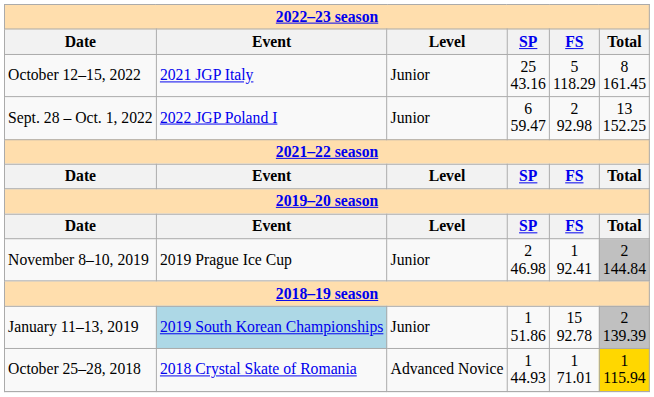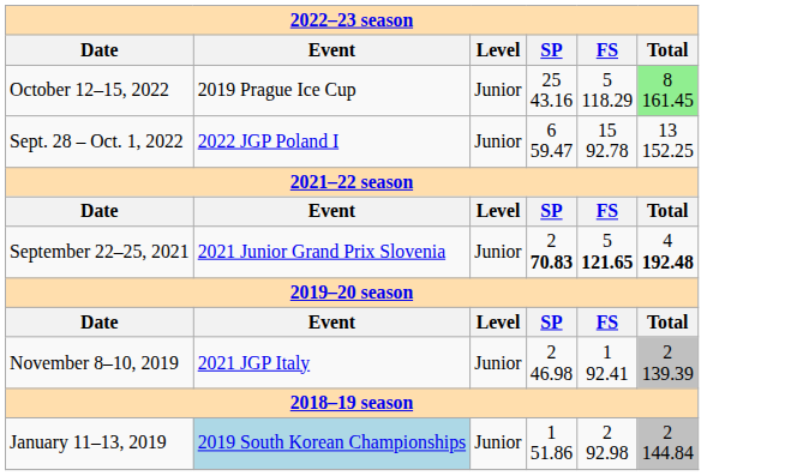 <table class="wikitable">
 <tr>
 <th style="background-color: #ffdead;" colspan=6 align=center><a href='#'>2022–23 season</a></th>
 </tr>
 <tr>
 <th>Date</th>
 <th>Event</th>
 <th>Level</th>
 <th><a href='#'>SP</a></th>
 <th><a href='#'>FS</a></th>
 <th>Total</th>
 </tr>
 <tr>
 <td>October 12–15, 2022</td>
-<td><a href='#'>2021 JGP Italy</a></td>
+<td>2019 Prague Ice Cup</td>
 <td>Junior</td>
 <td align=center>25 <br> 43.16</td>
 <td align=center>5 <br> 118.29</td>
-<td align=center>8 <br> 161.45</td>
+<td align=center style="background: lightgreen;">8 <br> 161.45</td>
 </tr>
 <tr>
 <td>Sept. 28 – Oct. 1, 2022</td>
 <td><a href='#'>2022 JGP Poland I</a></td>
 <td>Junior</td>
 <td align=center>6 <br> 59.47</td>
-<td align=center>2 <br> 92.98</td>
+<td align=center>15 <br> 92.78</td>
 <td align=center>13 <br> 152.25</td>
 </tr>
 <tr>
 <th style="background-color: #ffdead;" colspan=6 align=center><a href='#'>2021–22 season</a></th>
 </tr>
 <tr>
 <th>Date</th>
 <th>Event</th>
 <th>Level</th>
 <th><a href='#'>SP</a></th>
 <th><a href='#'>FS</a></th>
 <th>Total</th>
 </tr>
 <tr>
+<td>September 22–25, 2021</td>
+<td><a href='#'>2021 Junior Grand Prix Slovenia</a></td>
+<td>Junior</td>
+<td align=center>2 <br> <strong>70.83</strong></td>
+<td align=center>5 <br> <strong>121.65</strong></td>
+<td align=center>4 <br> <strong>192.48</strong></td>
+</tr>
+<tr>
 <th style="background-color: #ffdead;" colspan=6 align=center><a href='#'>2019–20 season</a></th>
 </tr>
 <tr>
 <th>Date</th>
 <th>Event</th>
 <th>Level</th>
 <th><a href='#'>SP</a></th>
 <th><a href='#'>FS</a></th>
 <th>Total</th>
 </tr>
 <tr>
 <td>November 8–10, 2019</td>
-<td>2019 Prague Ice Cup</td>
+<td><a href='#'>2021 JGP Italy</a></td>
 <td>Junior</td>
 <td align=center>2 <br> 46.98</td>
 <td align=center>1 <br> 92.41</td>
-<td align=center bgcolor=silver>2 <br> 144.84</td>
+<td align=center bgcolor=silver>2 <br> 139.39</td>
 </tr>
 <tr>
 <th style="background-color: #ffdead;" colspan=6 align=center><a href='#'>2018–19 season</a></th>
 </tr>
 <tr>
 <td>January 11–13, 2019</td>
 <td style="background: lightblue;"><a href='#'>2019 South Korean Championships</a></td>
 <td>Junior</td>
 <td align=center>1 <br> 51.86</td>
-<td align=center>15 <br> 92.78</td>
-<td align=center bgcolor=silver>2 <br> 139.39</td>
-</tr>
-<tr>
-<td>October 25–28, 2018</td>
-<td><a href='#'>2018 Crystal Skate of Romania</a></td>
-<td>Advanced Novice</td>
-<td align=center>1 <br> 44.93</td>
-<td align=center>1 <br> 71.01</td>
-<td align=center bgcolor=gold>1 <br> 115.94</td>
+<td align=center>2 <br> 92.98</td>
+<td align=center bgcolor=silver>2 <br> 144.84</td>
 </tr>
 <tr>
 </tr>
 </table>
